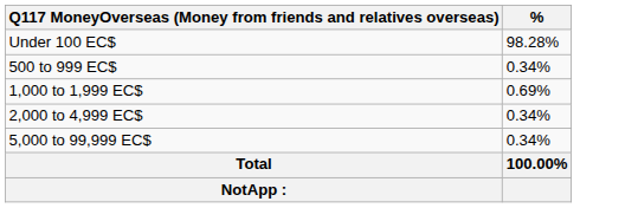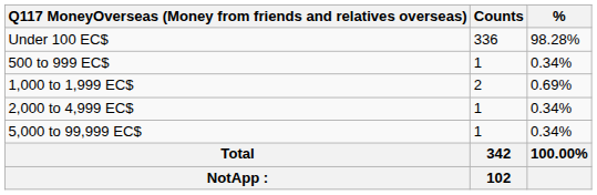 <table class="wikitable sortable">
 <tr>
 <th>Q117 MoneyOverseas (Money from friends and relatives overseas)</th>
+<th>Counts</th>
 <th>%</th>
 </tr>
 <tr>
 <td>Under 100 EC$</td>
+<td>336</td>
 <td>98.28%</td>
 </tr>
 <tr>
 <td>500 to 999 EC$</td>
+<td>1</td>
 <td>0.34%</td>
 </tr>
 <tr>
 <td>1,000 to 1,999 EC$</td>
+<td>2</td>
 <td>0.69%</td>
 </tr>
 <tr>
 <td>2,000 to 4,999 EC$</td>
+<td>1</td>
 <td>0.34%</td>
 </tr>
 <tr>
 <td>5,000 to 99,999 EC$</td>
+<td>1</td>
 <td>0.34%</td>
 </tr>
 <tr>
 <th>Total</th>
+<th>342</th>
 <th>100.00%</th>
 </tr>
 <tr>
 <th>NotApp :</th>
+<th>102</th>
 <th></th>
 </tr>
 </table>
